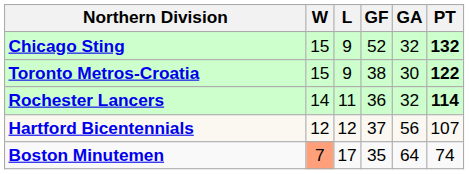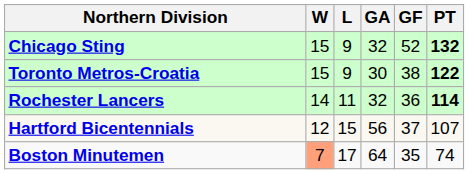 <table class="wikitable" style="text-align:center">
 <tr>
 <th style="width:17em">Northern Division</th>
 <th>W</th>
 <th>L</th>
+<th>GA</th>
 <th>GF</th>
-<th>GA</th>
 <th>PT</th>
 </tr>
 <tr align=center bgcolor=#ccffcc>
 <td align=left><strong><a href='#'>Chicago Sting</a></strong></td>
 <td>15</td>
 <td>9</td>
+<td>32</td>
 <td>52</td>
-<td>32</td>
 <td><strong>132</strong></td>
 </tr>
 <tr align=center bgcolor=#ccffcc>
 <td align=left><strong><a href='#'>Toronto Metros-Croatia</a></strong></td>
 <td>15</td>
 <td>9</td>
+<td>30</td>
 <td>38</td>
-<td>30</td>
 <td><strong>122</strong></td>
 </tr>
 <tr align=center bgcolor=#ccffcc>
 <td align=left><strong><a href='#'>Rochester Lancers</a></strong></td>
 <td>14</td>
 <td>11</td>
+<td>32</td>
 <td>36</td>
-<td>32</td>
 <td><strong>114</strong></td>
 </tr>
 <tr align=center bgcolor=#FAF8F0>
 <td align=left><strong><a href='#'>Hartford Bicentennials</a></strong></td>
 <td>12</td>
-<td>12</td>
+<td>15</td>
+<td>56</td>
 <td>37</td>
-<td>56</td>
 <td>107</td>
 </tr>
 <tr align=center>
 <td align=left><strong><a href='#'>Boston Minutemen</a></strong></td>
 <td style="background: lightsalmon;">7</td>
 <td>17</td>
+<td>64</td>
 <td>35</td>
-<td>64</td>
 <td>74</td>
 </tr>
 </table>
